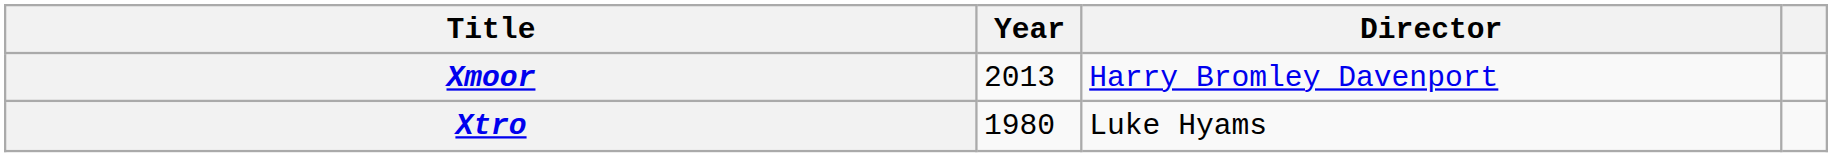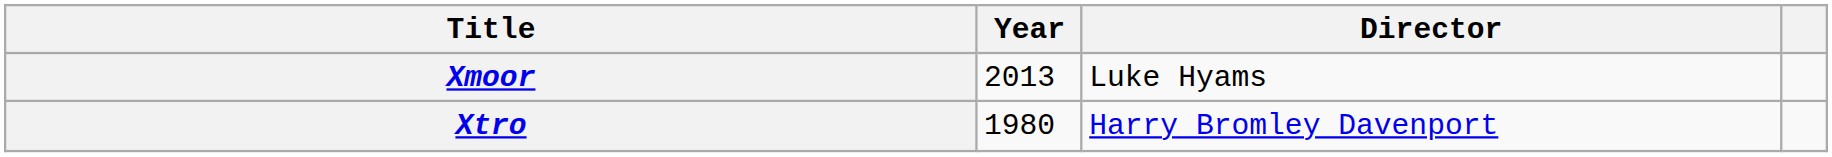 <table style="width:800px;" class="wikitable plainrowheaders sortable">
 <tr>
 <th width="420" scope="col">Title</th>
 <th width="40" scope="col">Year</th>
 <th width="300" scope="col">Director</th>
 <th scope="col"></th>
 </tr>
 <tr>
 <th scope="row"><em><a href='#'>Xmoor</a></em></th>
 <td>2013</td>
-<td><a href='#'>Harry Bromley Davenport</a></td>
+<td>Luke Hyams</td>
 <td align="center"></td>
 </tr>
 <tr>
 <th scope="row"><em><a href='#'>Xtro</a></em></th>
 <td>1980</td>
-<td>Luke Hyams</td>
+<td><a href='#'>Harry Bromley Davenport</a></td>
 <td align="center"></td>
 </tr>
 </table>
